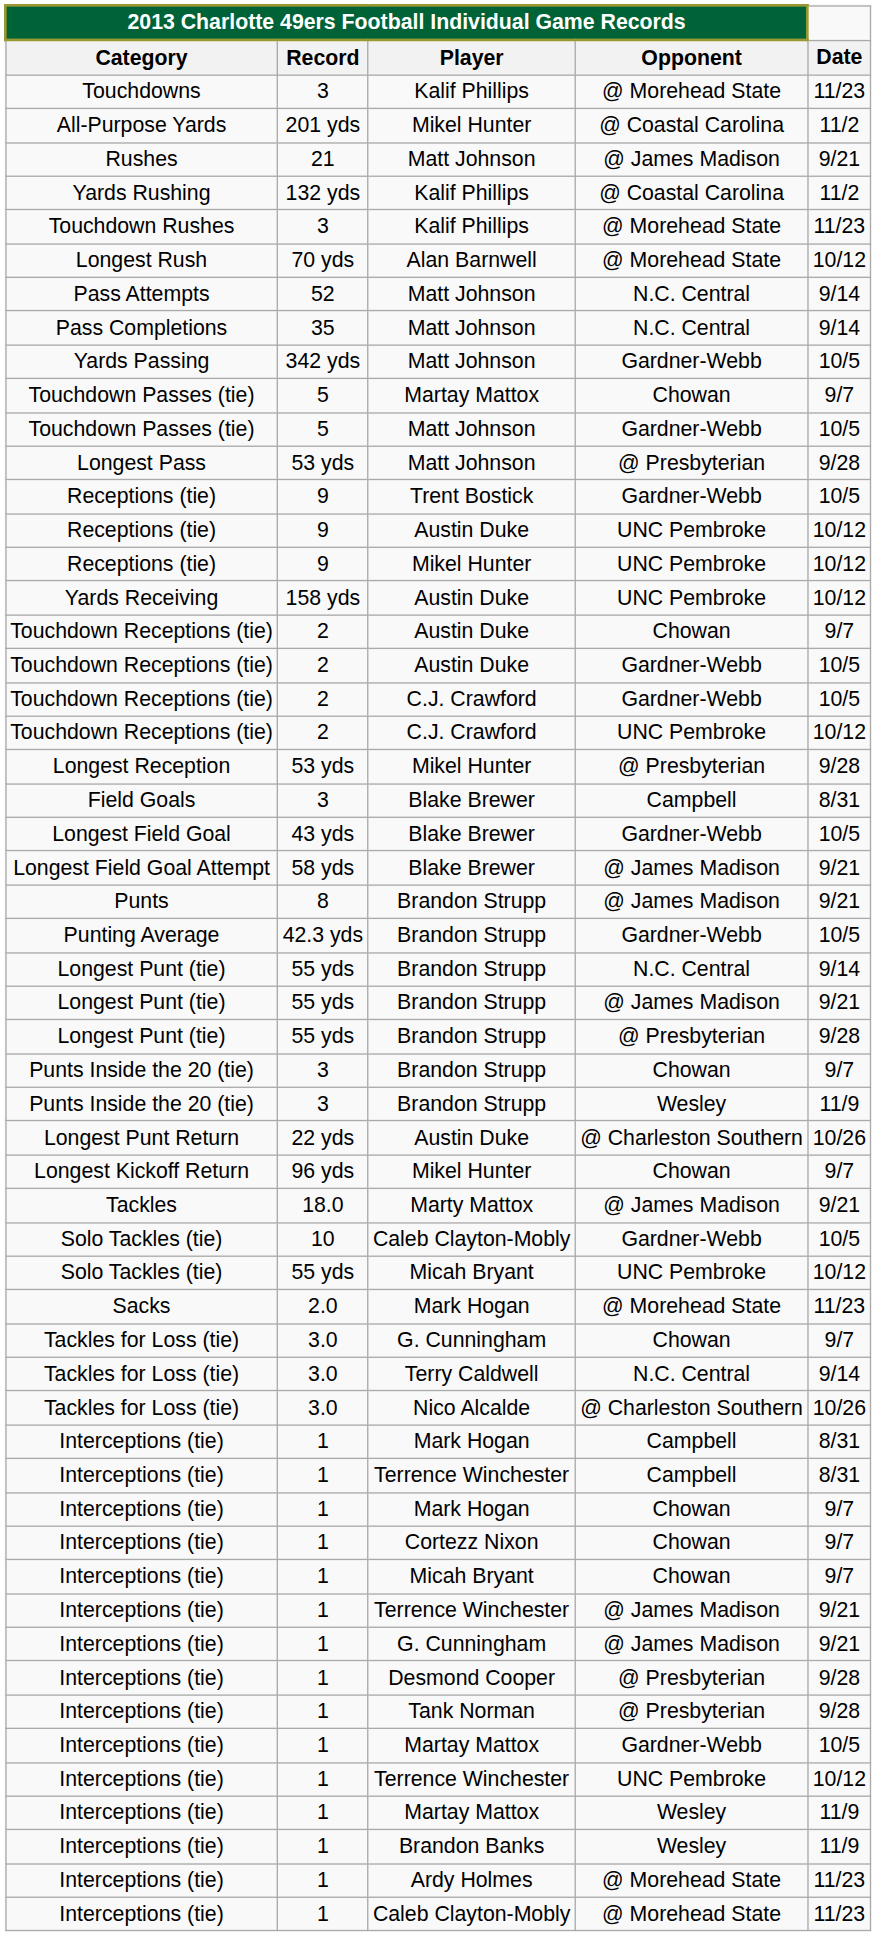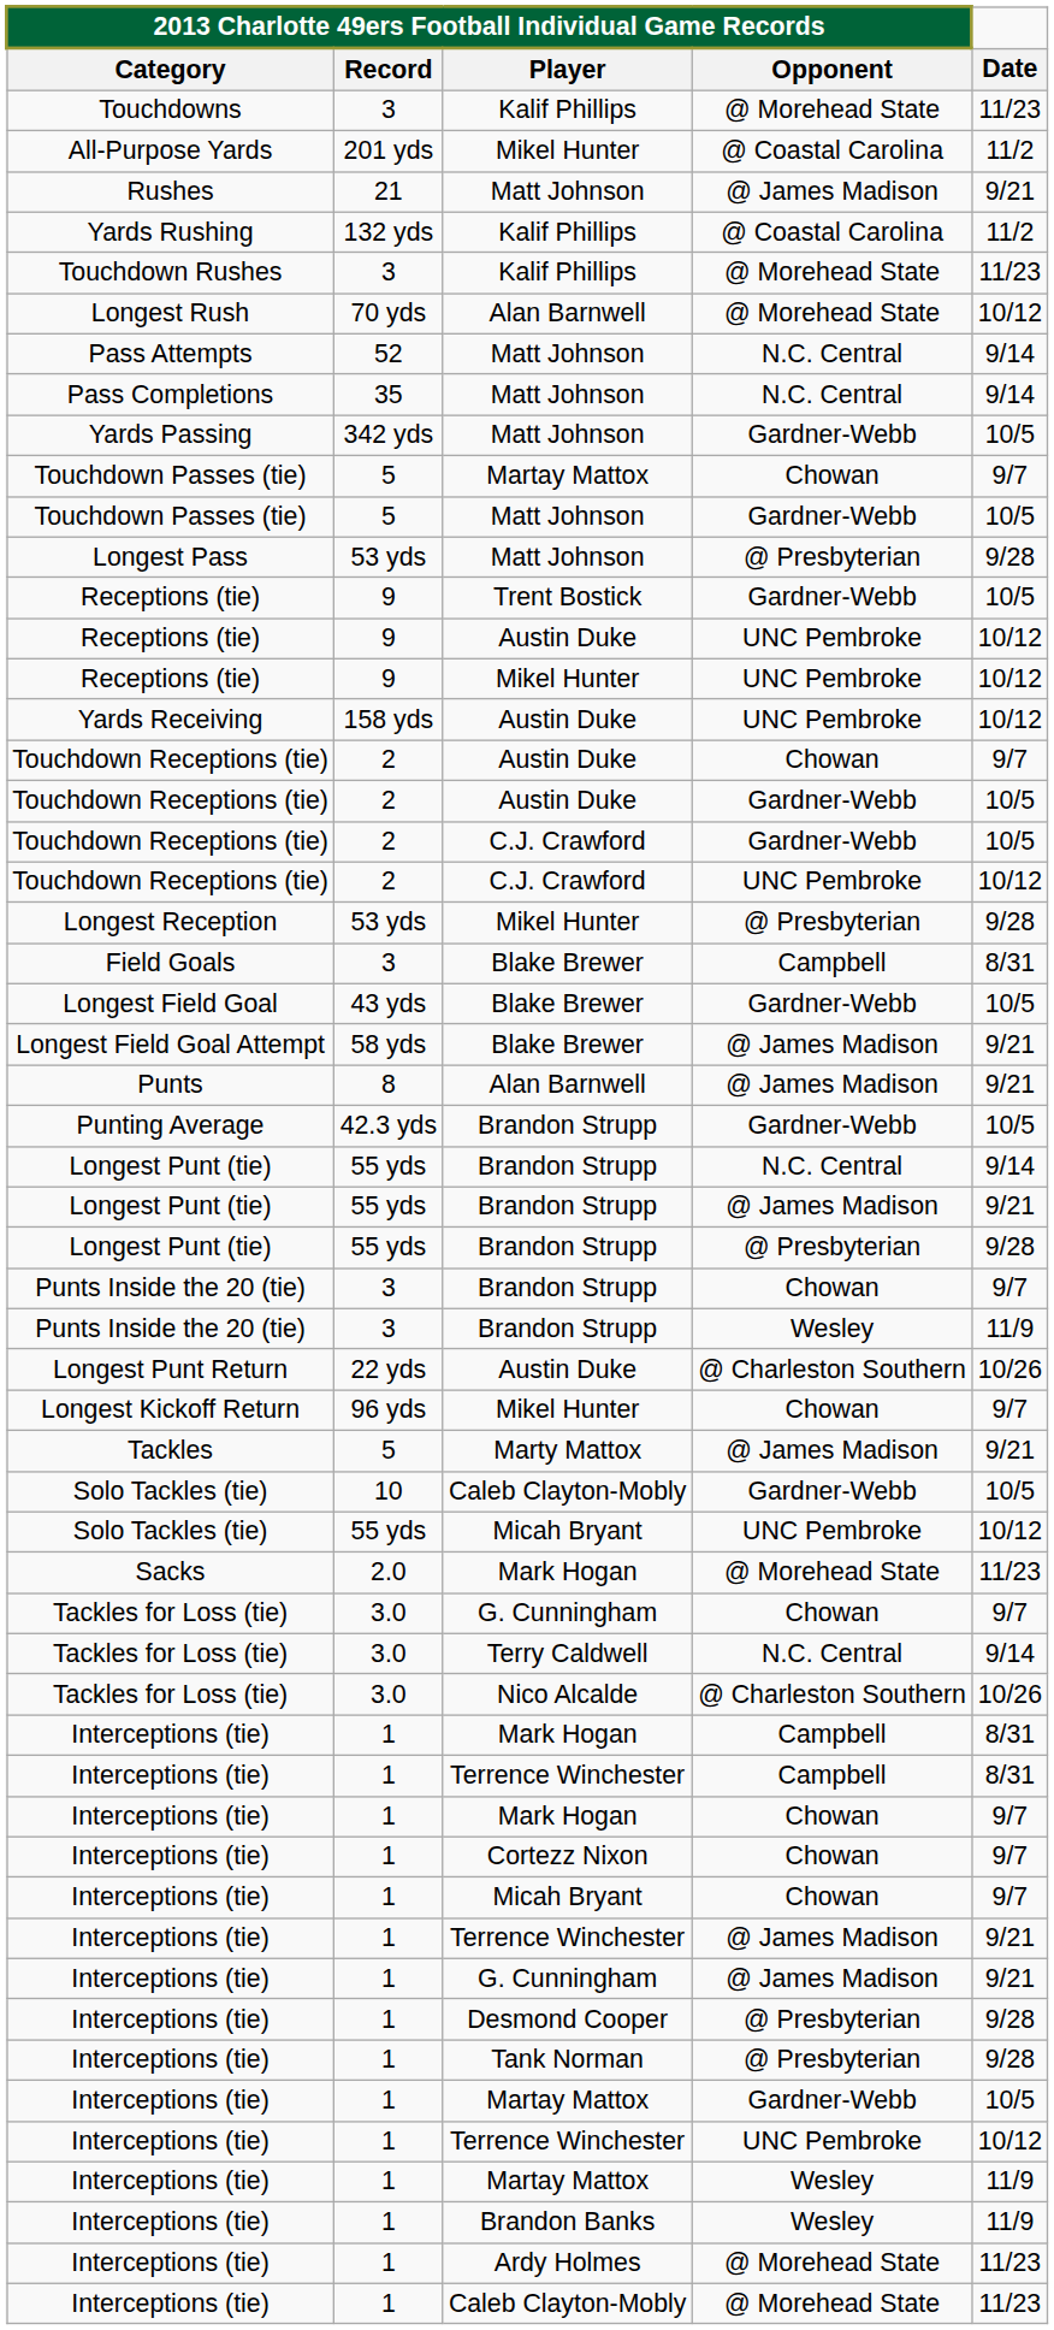 <table class="wikitable sortable collapsible collapsed" style="text-align:center">
 <tr>
 <th colspan=4 style="background:#006338;color:#FFFFFF;border:2px solid #999933">2013 Charlotte 49ers Football Individual Game Records</th>
 </tr>
 <tr>
 <th>Category</th>
 <th>Record</th>
 <th>Player</th>
 <th>Opponent</th>
 <th>Date</th>
 </tr>
 <tr>
 <td>Touchdowns</td>
 <td>3</td>
 <td>Kalif Phillips</td>
 <td>@ Morehead State</td>
 <td>11/23</td>
 </tr>
 <tr>
 <td>All-Purpose Yards</td>
 <td>201 yds</td>
 <td>Mikel Hunter</td>
 <td>@ Coastal Carolina</td>
 <td>11/2</td>
 </tr>
 <tr>
 <td>Rushes</td>
 <td>21</td>
 <td>Matt Johnson</td>
 <td>@ James Madison</td>
 <td>9/21</td>
 </tr>
 <tr>
 <td>Yards Rushing</td>
 <td>132 yds</td>
 <td>Kalif Phillips</td>
 <td>@ Coastal Carolina</td>
 <td>11/2</td>
 </tr>
 <tr>
 <td>Touchdown Rushes</td>
 <td>3</td>
 <td>Kalif Phillips</td>
 <td>@ Morehead State</td>
 <td>11/23</td>
 </tr>
 <tr>
 <td>Longest Rush</td>
 <td>70 yds</td>
 <td>Alan Barnwell</td>
 <td>@ Morehead State</td>
 <td>10/12</td>
 </tr>
 <tr>
 <td>Pass Attempts</td>
 <td>52</td>
 <td>Matt Johnson</td>
 <td>N.C. Central</td>
 <td>9/14</td>
 </tr>
 <tr>
 <td>Pass Completions</td>
 <td>35</td>
 <td>Matt Johnson</td>
 <td>N.C. Central</td>
 <td>9/14</td>
 </tr>
 <tr>
 <td>Yards Passing</td>
 <td>342 yds</td>
 <td>Matt Johnson</td>
 <td>Gardner-Webb</td>
 <td>10/5</td>
 </tr>
 <tr>
 <td>Touchdown Passes (tie)</td>
 <td>5</td>
 <td>Martay Mattox</td>
 <td>Chowan</td>
 <td>9/7</td>
 </tr>
 <tr>
 <td>Touchdown Passes (tie)</td>
 <td>5</td>
 <td>Matt Johnson</td>
 <td>Gardner-Webb</td>
 <td>10/5</td>
 </tr>
 <tr>
 <td>Longest Pass</td>
 <td>53 yds</td>
 <td>Matt Johnson</td>
 <td>@ Presbyterian</td>
 <td>9/28</td>
 </tr>
 <tr>
 <td>Receptions (tie)</td>
 <td>9</td>
 <td>Trent Bostick</td>
 <td>Gardner-Webb</td>
 <td>10/5</td>
 </tr>
 <tr>
 <td>Receptions (tie)</td>
 <td>9</td>
 <td>Austin Duke</td>
 <td>UNC Pembroke</td>
 <td>10/12</td>
 </tr>
 <tr>
 <td>Receptions (tie)</td>
 <td>9</td>
 <td>Mikel Hunter</td>
 <td>UNC Pembroke</td>
 <td>10/12</td>
 </tr>
 <tr>
 <td>Yards Receiving</td>
 <td>158 yds</td>
 <td>Austin Duke</td>
 <td>UNC Pembroke</td>
 <td>10/12</td>
 </tr>
 <tr>
 <td>Touchdown Receptions (tie)</td>
 <td>2</td>
 <td>Austin Duke</td>
 <td>Chowan</td>
 <td>9/7</td>
 </tr>
 <tr>
 <td>Touchdown Receptions (tie)</td>
 <td>2</td>
 <td>Austin Duke</td>
 <td>Gardner-Webb</td>
 <td>10/5</td>
 </tr>
 <tr>
 <td>Touchdown Receptions (tie)</td>
 <td>2</td>
 <td>C.J. Crawford</td>
 <td>Gardner-Webb</td>
 <td>10/5</td>
 </tr>
 <tr>
 <td>Touchdown Receptions (tie)</td>
 <td>2</td>
 <td>C.J. Crawford</td>
 <td>UNC Pembroke</td>
 <td>10/12</td>
 </tr>
 <tr>
 <td>Longest Reception</td>
 <td>53 yds</td>
 <td>Mikel Hunter</td>
 <td>@ Presbyterian</td>
 <td>9/28</td>
 </tr>
 <tr>
 <td>Field Goals</td>
 <td>3</td>
 <td>Blake Brewer</td>
 <td>Campbell</td>
 <td>8/31</td>
 </tr>
 <tr>
 <td>Longest Field Goal</td>
 <td>43 yds</td>
 <td>Blake Brewer</td>
 <td>Gardner-Webb</td>
 <td>10/5</td>
 </tr>
 <tr>
 <td>Longest Field Goal Attempt</td>
 <td>58 yds</td>
 <td>Blake Brewer</td>
 <td>@ James Madison</td>
 <td>9/21</td>
 </tr>
 <tr>
 <td>Punts</td>
 <td>8</td>
-<td>Brandon Strupp</td>
+<td>Alan Barnwell</td>
 <td>@ James Madison</td>
 <td>9/21</td>
 </tr>
 <tr>
 <td>Punting Average</td>
 <td>42.3 yds</td>
 <td>Brandon Strupp</td>
 <td>Gardner-Webb</td>
 <td>10/5</td>
 </tr>
 <tr>
 <td>Longest Punt (tie)</td>
 <td>55 yds</td>
 <td>Brandon Strupp</td>
 <td>N.C. Central</td>
 <td>9/14</td>
 </tr>
 <tr>
 <td>Longest Punt (tie)</td>
 <td>55 yds</td>
 <td>Brandon Strupp</td>
 <td>@ James Madison</td>
 <td>9/21</td>
 </tr>
 <tr>
 <td>Longest Punt (tie)</td>
 <td>55 yds</td>
 <td>Brandon Strupp</td>
 <td>@ Presbyterian</td>
 <td>9/28</td>
 </tr>
 <tr>
 <td>Punts Inside the 20 (tie)</td>
 <td>3</td>
 <td>Brandon Strupp</td>
 <td>Chowan</td>
 <td>9/7</td>
 </tr>
 <tr>
 <td>Punts Inside the 20 (tie)</td>
 <td>3</td>
 <td>Brandon Strupp</td>
 <td>Wesley</td>
 <td>11/9</td>
 </tr>
 <tr>
 <td>Longest Punt Return</td>
 <td>22 yds</td>
 <td>Austin Duke</td>
 <td>@ Charleston Southern</td>
 <td>10/26</td>
 </tr>
 <tr>
 <td>Longest Kickoff Return</td>
 <td>96 yds</td>
 <td>Mikel Hunter</td>
 <td>Chowan</td>
 <td>9/7</td>
 </tr>
 <tr>
 <td>Tackles</td>
-<td>18.0</td>
+<td>5</td>
 <td>Marty Mattox</td>
 <td>@ James Madison</td>
 <td>9/21</td>
 </tr>
 <tr>
 <td>Solo Tackles (tie)</td>
 <td>10</td>
 <td>Caleb Clayton-Mobly</td>
 <td>Gardner-Webb</td>
 <td>10/5</td>
 </tr>
 <tr>
 <td>Solo Tackles (tie)</td>
 <td>55 yds</td>
 <td>Micah Bryant</td>
 <td>UNC Pembroke</td>
 <td>10/12</td>
 </tr>
 <tr>
 <td>Sacks</td>
 <td>2.0</td>
 <td>Mark Hogan</td>
 <td>@ Morehead State</td>
 <td>11/23</td>
 </tr>
 <tr>
 <td>Tackles for Loss (tie)</td>
 <td>3.0</td>
 <td>G. Cunningham</td>
 <td>Chowan</td>
 <td>9/7</td>
 </tr>
 <tr>
 <td>Tackles for Loss (tie)</td>
 <td>3.0</td>
 <td>Terry Caldwell</td>
 <td>N.C. Central</td>
 <td>9/14</td>
 </tr>
 <tr>
 <td>Tackles for Loss (tie)</td>
 <td>3.0</td>
 <td>Nico Alcalde</td>
 <td>@ Charleston Southern</td>
 <td>10/26</td>
 </tr>
 <tr>
 <td>Interceptions (tie)</td>
 <td>1</td>
 <td>Mark Hogan</td>
 <td>Campbell</td>
 <td>8/31</td>
 </tr>
 <tr>
 <td>Interceptions (tie)</td>
 <td>1</td>
 <td>Terrence Winchester</td>
 <td>Campbell</td>
 <td>8/31</td>
 </tr>
 <tr>
 <td>Interceptions (tie)</td>
 <td>1</td>
 <td>Mark Hogan</td>
 <td>Chowan</td>
 <td>9/7</td>
 </tr>
 <tr>
 <td>Interceptions (tie)</td>
 <td>1</td>
 <td>Cortezz Nixon</td>
 <td>Chowan</td>
 <td>9/7</td>
 </tr>
 <tr>
 <td>Interceptions (tie)</td>
 <td>1</td>
 <td>Micah Bryant</td>
 <td>Chowan</td>
 <td>9/7</td>
 </tr>
 <tr>
 <td>Interceptions (tie)</td>
 <td>1</td>
 <td>Terrence Winchester</td>
 <td>@ James Madison</td>
 <td>9/21</td>
 </tr>
 <tr>
 <td>Interceptions (tie)</td>
 <td>1</td>
 <td>G. Cunningham</td>
 <td>@ James Madison</td>
 <td>9/21</td>
 </tr>
 <tr>
 <td>Interceptions (tie)</td>
 <td>1</td>
 <td>Desmond Cooper</td>
 <td>@ Presbyterian</td>
 <td>9/28</td>
 </tr>
 <tr>
 <td>Interceptions (tie)</td>
 <td>1</td>
 <td>Tank Norman</td>
 <td>@ Presbyterian</td>
 <td>9/28</td>
 </tr>
 <tr>
 <td>Interceptions (tie)</td>
 <td>1</td>
 <td>Martay Mattox</td>
 <td>Gardner-Webb</td>
 <td>10/5</td>
 </tr>
 <tr>
 <td>Interceptions (tie)</td>
 <td>1</td>
 <td>Terrence Winchester</td>
 <td>UNC Pembroke</td>
 <td>10/12</td>
 </tr>
 <tr>
 <td>Interceptions (tie)</td>
 <td>1</td>
 <td>Martay Mattox</td>
 <td>Wesley</td>
 <td>11/9</td>
 </tr>
 <tr>
 <td>Interceptions (tie)</td>
 <td>1</td>
 <td>Brandon Banks</td>
 <td>Wesley</td>
 <td>11/9</td>
 </tr>
 <tr>
 <td>Interceptions (tie)</td>
 <td>1</td>
 <td>Ardy Holmes</td>
 <td>@ Morehead State</td>
 <td>11/23</td>
 </tr>
 <tr>
 <td>Interceptions (tie)</td>
 <td>1</td>
 <td>Caleb Clayton-Mobly</td>
 <td>@ Morehead State</td>
 <td>11/23</td>
 </tr>
 </table>
